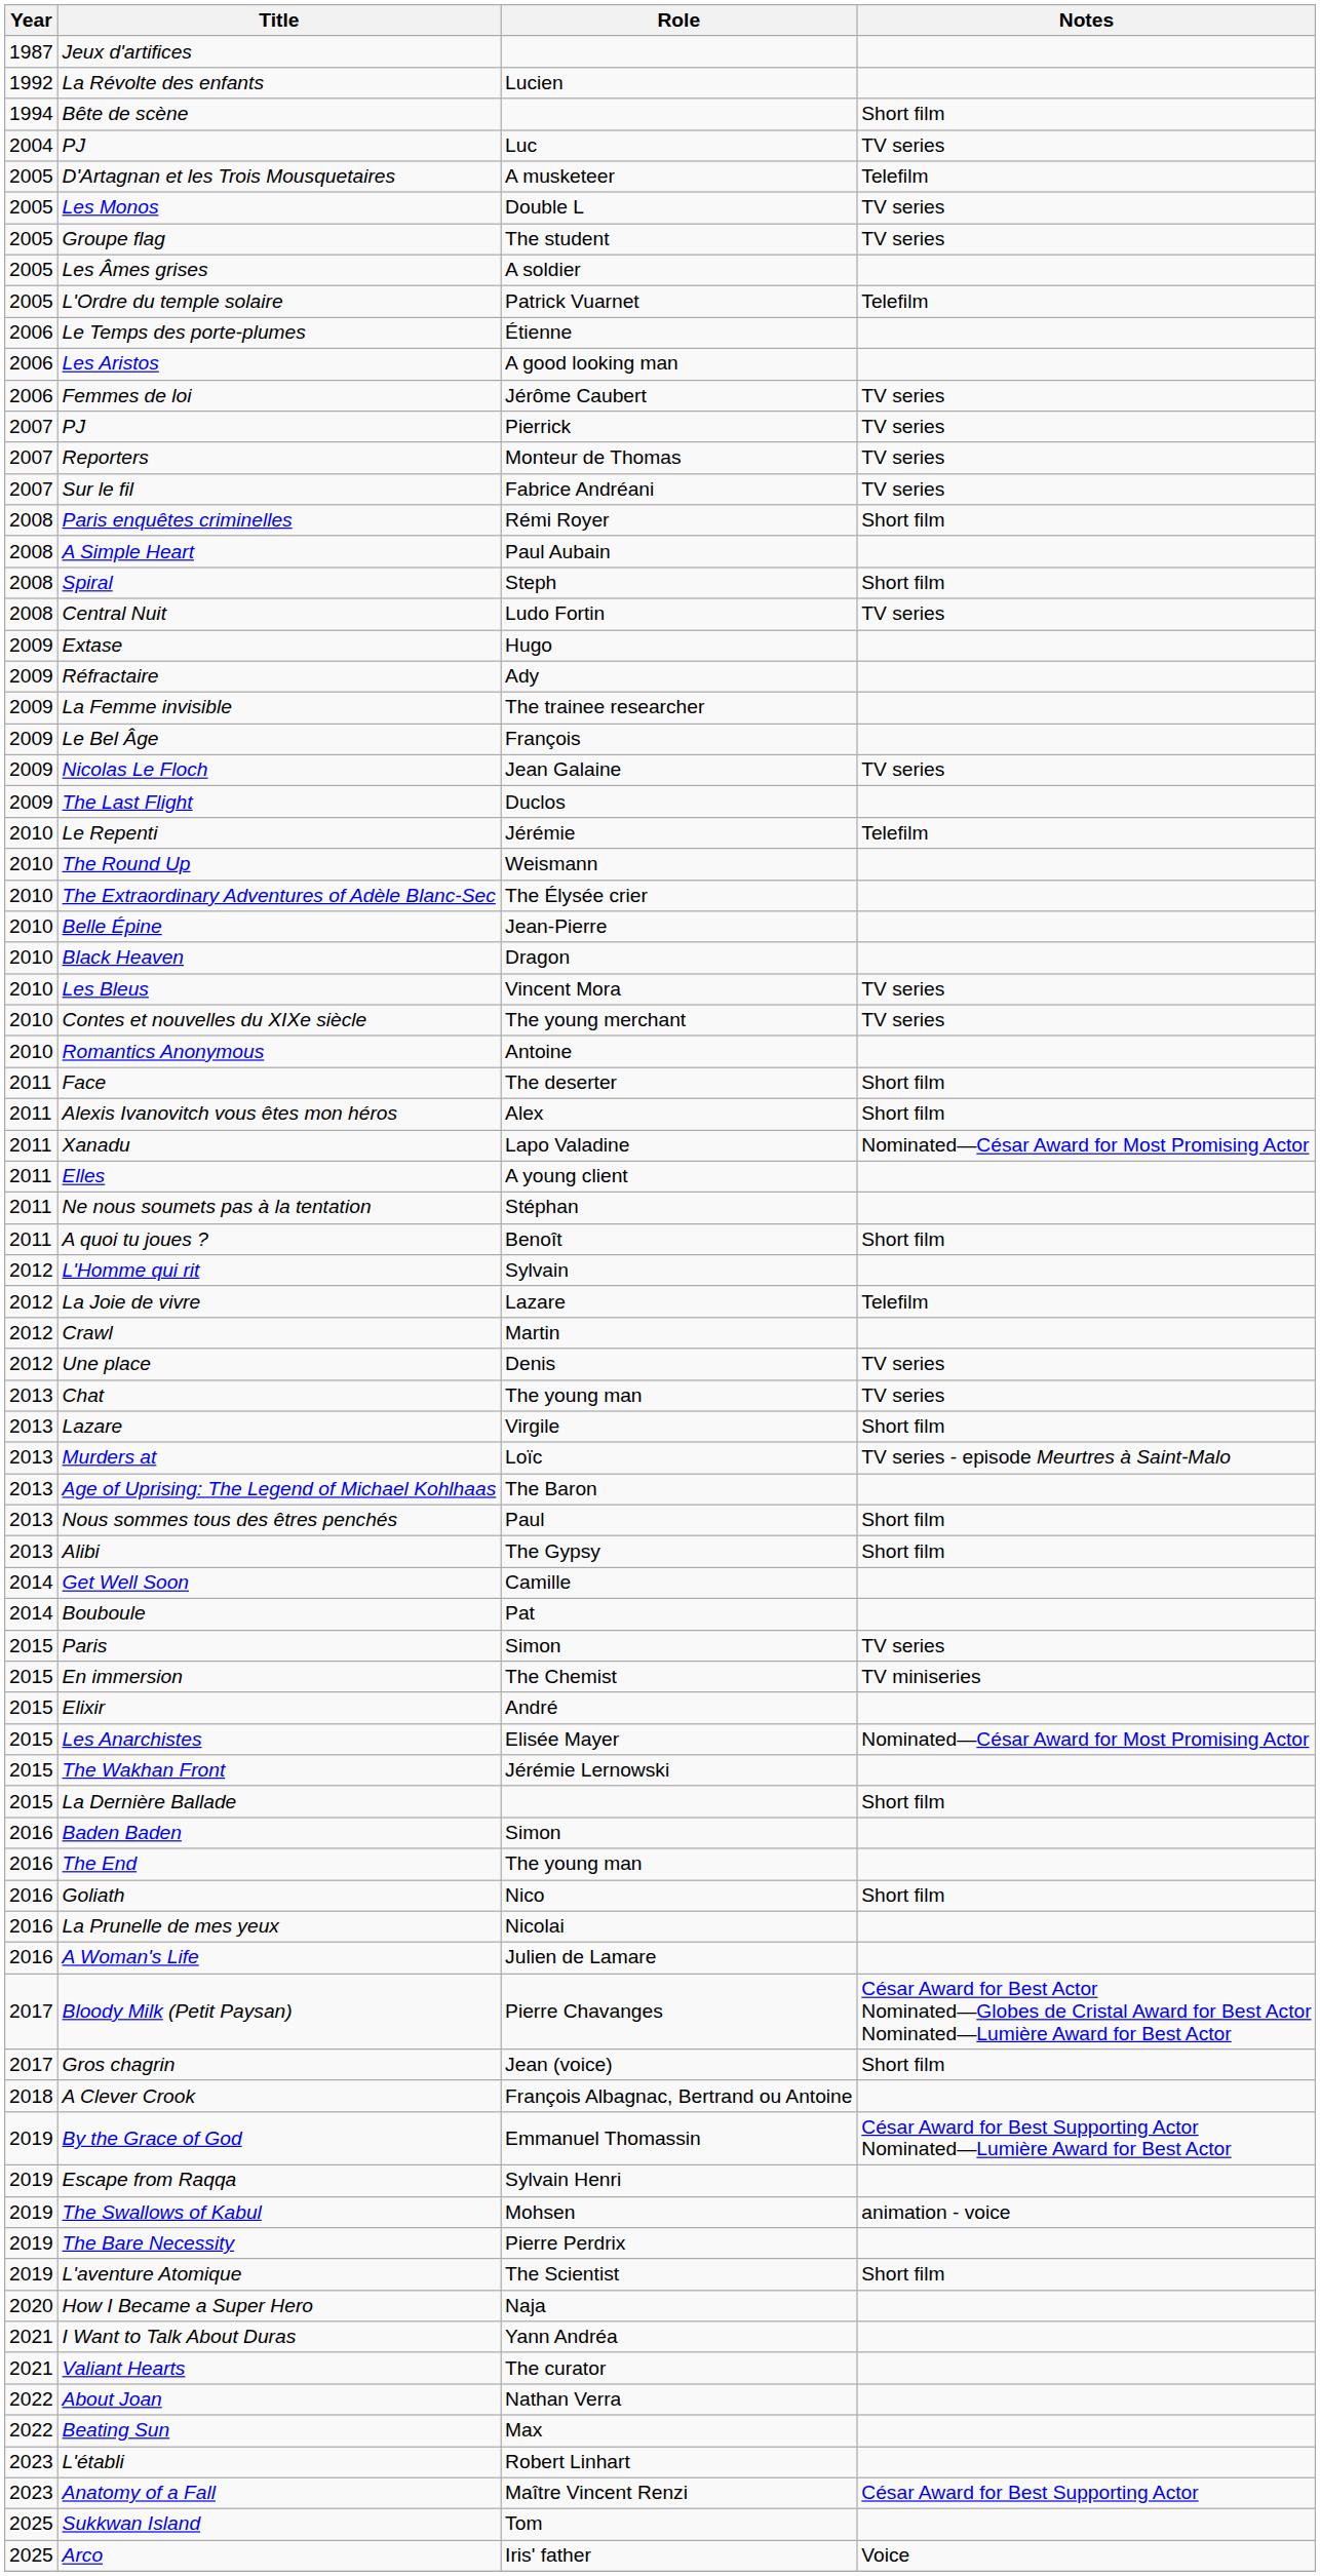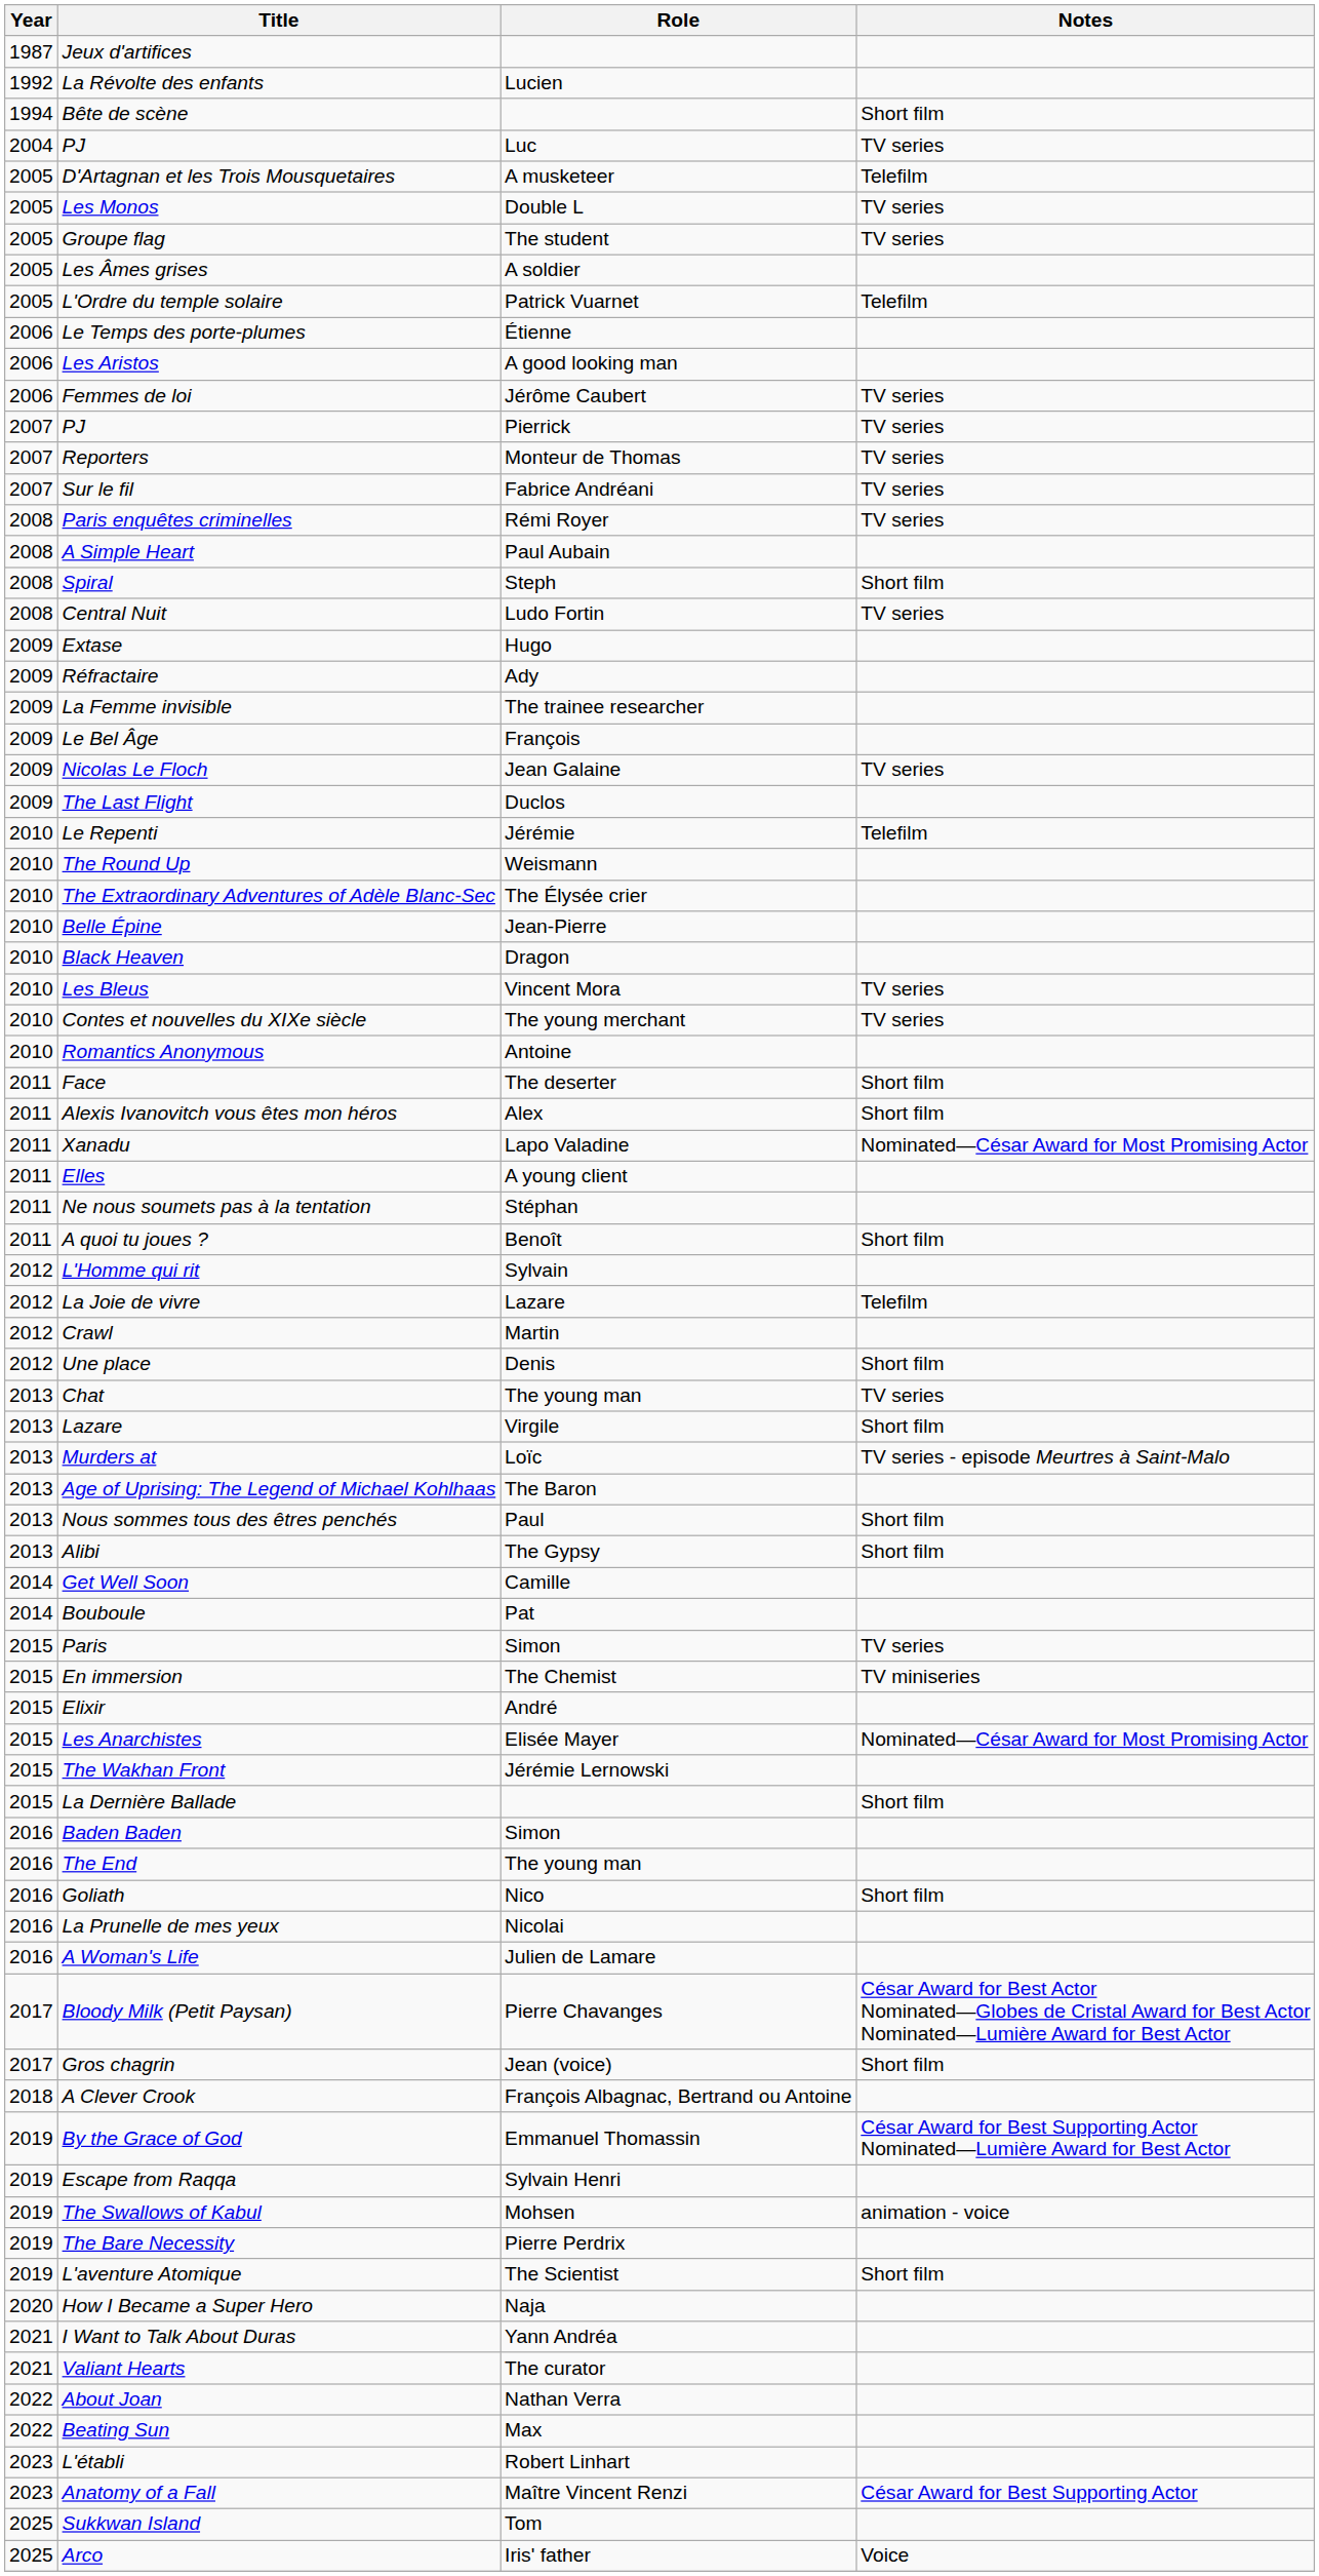 <table class="wikitable sortable">
 <tr>
 <th>Year</th>
 <th>Title</th>
 <th>Role</th>
 <th class="unsortable">Notes</th>
 </tr>
 <tr>
 <td>1987</td>
 <td><em>Jeux d'artifices</em></td>
 <td></td>
 <td></td>
 </tr>
 <tr>
 <td>1992</td>
 <td><em>La Révolte des enfants</em></td>
 <td>Lucien</td>
 <td></td>
 </tr>
 <tr>
 <td>1994</td>
 <td><em>Bête de scène</em></td>
 <td></td>
 <td>Short film</td>
 </tr>
 <tr>
 <td>2004</td>
 <td><em>PJ</em></td>
 <td>Luc</td>
 <td>TV series</td>
 </tr>
 <tr>
 <td>2005</td>
 <td><em>D'Artagnan et les Trois Mousquetaires</em></td>
 <td>A musketeer</td>
 <td>Telefilm</td>
 </tr>
 <tr>
 <td>2005</td>
 <td><em><a href='#'>Les Monos</a></em></td>
 <td>Double L</td>
 <td>TV series</td>
 </tr>
 <tr>
 <td>2005</td>
 <td><em>Groupe flag</em></td>
 <td>The student</td>
 <td>TV series</td>
 </tr>
 <tr>
 <td>2005</td>
 <td><em>Les Âmes grises</em></td>
 <td>A soldier</td>
 <td></td>
 </tr>
 <tr>
 <td>2005</td>
 <td><em>L'Ordre du temple solaire</em></td>
 <td>Patrick Vuarnet</td>
 <td>Telefilm</td>
 </tr>
 <tr>
 <td>2006</td>
 <td><em>Le Temps des porte-plumes</em></td>
 <td>Étienne</td>
 <td></td>
 </tr>
 <tr>
 <td>2006</td>
 <td><em><a href='#'>Les Aristos</a></em></td>
 <td>A good looking man</td>
 <td></td>
 </tr>
 <tr>
 <td>2006</td>
 <td><em>Femmes de loi</em></td>
 <td>Jérôme Caubert</td>
 <td>TV series</td>
 </tr>
 <tr>
 <td>2007</td>
 <td><em>PJ</em></td>
 <td>Pierrick</td>
 <td>TV series</td>
 </tr>
 <tr>
 <td>2007</td>
 <td><em>Reporters</em></td>
 <td>Monteur de Thomas</td>
 <td>TV series</td>
 </tr>
 <tr>
 <td>2007</td>
 <td><em>Sur le fil</em></td>
 <td>Fabrice Andréani</td>
 <td>TV series</td>
 </tr>
 <tr>
 <td>2008</td>
 <td><em><a href='#'>Paris enquêtes criminelles</a></em></td>
 <td>Rémi Royer</td>
-<td>Short film</td>
+<td>TV series</td>
 </tr>
 <tr>
 <td>2008</td>
 <td><em><a href='#'>A Simple Heart</a></em></td>
 <td>Paul Aubain</td>
 <td></td>
 </tr>
 <tr>
 <td>2008</td>
 <td><em><a href='#'>Spiral</a></em></td>
 <td>Steph</td>
 <td>Short film</td>
 </tr>
 <tr>
 <td>2008</td>
 <td><em>Central Nuit</em></td>
 <td>Ludo Fortin</td>
 <td>TV series</td>
 </tr>
 <tr>
 <td>2009</td>
 <td><em>Extase</em></td>
 <td>Hugo</td>
 <td></td>
 </tr>
 <tr>
 <td>2009</td>
 <td><em>Réfractaire</em></td>
 <td>Ady</td>
 <td></td>
 </tr>
 <tr>
 <td>2009</td>
 <td><em>La Femme invisible</em></td>
 <td>The trainee researcher</td>
 <td></td>
 </tr>
 <tr>
 <td>2009</td>
 <td><em>Le Bel Âge</em></td>
 <td>François</td>
 <td></td>
 </tr>
 <tr>
 <td>2009</td>
 <td><em><a href='#'>Nicolas Le Floch</a></em></td>
 <td>Jean Galaine</td>
 <td>TV series</td>
 </tr>
 <tr>
 <td>2009</td>
 <td><em><a href='#'>The Last Flight</a></em></td>
 <td>Duclos</td>
 <td></td>
 </tr>
 <tr>
 <td>2010</td>
 <td><em>Le Repenti</em></td>
 <td>Jérémie</td>
 <td>Telefilm</td>
 </tr>
 <tr>
 <td>2010</td>
 <td><em><a href='#'>The Round Up</a></em></td>
 <td>Weismann</td>
 <td></td>
 </tr>
 <tr>
 <td>2010</td>
 <td><em><a href='#'>The Extraordinary Adventures of Adèle Blanc-Sec</a></em></td>
 <td>The Élysée crier</td>
 <td></td>
 </tr>
 <tr>
 <td>2010</td>
 <td><em><a href='#'>Belle Épine</a></em></td>
 <td>Jean-Pierre</td>
 <td></td>
 </tr>
 <tr>
 <td>2010</td>
 <td><em><a href='#'>Black Heaven</a></em></td>
 <td>Dragon</td>
 <td></td>
 </tr>
 <tr>
 <td>2010</td>
 <td><em><a href='#'>Les Bleus</a></em></td>
 <td>Vincent Mora</td>
 <td>TV series</td>
 </tr>
 <tr>
 <td>2010</td>
 <td><em>Contes et nouvelles du XIXe siècle</em></td>
 <td>The young merchant</td>
 <td>TV series</td>
 </tr>
 <tr>
 <td>2010</td>
 <td><em><a href='#'>Romantics Anonymous</a></em></td>
 <td>Antoine</td>
 <td></td>
 </tr>
 <tr>
 <td>2011</td>
 <td><em>Face</em></td>
 <td>The deserter</td>
 <td>Short film</td>
 </tr>
 <tr>
 <td>2011</td>
 <td><em>Alexis Ivanovitch vous êtes mon héros</em></td>
 <td>Alex</td>
 <td>Short film</td>
 </tr>
 <tr>
 <td>2011</td>
 <td><em>Xanadu</em></td>
 <td>Lapo Valadine</td>
 <td>Nominated—<a href='#'>César Award for Most Promising Actor</a></td>
 </tr>
 <tr>
 <td>2011</td>
 <td><em><a href='#'>Elles</a></em></td>
 <td>A young client</td>
 <td></td>
 </tr>
 <tr>
 <td>2011</td>
 <td><em>Ne nous soumets pas à la tentation</em></td>
 <td>Stéphan</td>
 <td></td>
 </tr>
 <tr>
 <td>2011</td>
 <td><em>A quoi tu joues ?</em></td>
 <td>Benoît</td>
 <td>Short film</td>
 </tr>
 <tr>
 <td>2012</td>
 <td><em><a href='#'>L'Homme qui rit</a></em></td>
 <td>Sylvain</td>
 <td></td>
 </tr>
 <tr>
 <td>2012</td>
 <td><em>La Joie de vivre</em></td>
 <td>Lazare</td>
 <td>Telefilm</td>
 </tr>
 <tr>
 <td>2012</td>
 <td><em>Crawl</em></td>
 <td>Martin</td>
 <td></td>
 </tr>
 <tr>
 <td>2012</td>
 <td><em>Une place</em></td>
 <td>Denis</td>
-<td>TV series</td>
+<td>Short film</td>
 </tr>
 <tr>
 <td>2013</td>
 <td><em>Chat</em></td>
 <td>The young man</td>
 <td>TV series</td>
 </tr>
 <tr>
 <td>2013</td>
 <td><em>Lazare</em></td>
 <td>Virgile</td>
 <td>Short film</td>
 </tr>
 <tr>
 <td>2013</td>
 <td><em><a href='#'>Murders at</a></em></td>
 <td>Loïc</td>
 <td>TV series - episode <em>Meurtres à Saint-Malo</em></td>
 </tr>
 <tr>
 <td>2013</td>
 <td><em><a href='#'>Age of Uprising: The Legend of Michael Kohlhaas</a></em></td>
 <td>The Baron</td>
 <td></td>
 </tr>
 <tr>
 <td>2013</td>
 <td><em>Nous sommes tous des êtres penchés</em></td>
 <td>Paul</td>
 <td>Short film</td>
 </tr>
 <tr>
 <td>2013</td>
 <td><em>Alibi</em></td>
 <td>The Gypsy</td>
 <td>Short film</td>
 </tr>
 <tr>
 <td>2014</td>
 <td><em><a href='#'>Get Well Soon</a></em></td>
 <td>Camille</td>
 <td></td>
 </tr>
 <tr>
 <td>2014</td>
 <td><em>Bouboule</em></td>
 <td>Pat</td>
 <td></td>
 </tr>
 <tr>
 <td>2015</td>
 <td><em>Paris</em></td>
 <td>Simon</td>
 <td>TV series</td>
 </tr>
 <tr>
 <td>2015</td>
 <td><em>En immersion</em></td>
 <td>The Chemist</td>
 <td>TV miniseries</td>
 </tr>
 <tr>
 <td>2015</td>
 <td><em>Elixir</em></td>
 <td>André</td>
 <td></td>
 </tr>
 <tr>
 <td>2015</td>
 <td><em><a href='#'>Les Anarchistes</a></em></td>
 <td>Elisée Mayer</td>
 <td>Nominated—<a href='#'>César Award for Most Promising Actor</a></td>
 </tr>
 <tr>
 <td>2015</td>
 <td><em><a href='#'>The Wakhan Front</a></em></td>
 <td>Jérémie Lernowski</td>
 <td></td>
 </tr>
 <tr>
 <td>2015</td>
 <td><em>La Dernière Ballade</em></td>
 <td></td>
 <td>Short film</td>
 </tr>
 <tr>
 <td>2016</td>
 <td><em><a href='#'>Baden Baden</a></em></td>
 <td>Simon</td>
 <td></td>
 </tr>
 <tr>
 <td>2016</td>
 <td><em><a href='#'>The End</a></em></td>
 <td>The young man</td>
 <td></td>
 </tr>
 <tr>
 <td>2016</td>
 <td><em>Goliath</em></td>
 <td>Nico</td>
 <td>Short film</td>
 </tr>
 <tr>
 <td>2016</td>
 <td><em>La Prunelle de mes yeux</em></td>
 <td>Nicolai</td>
 <td></td>
 </tr>
 <tr>
 <td>2016</td>
 <td><em><a href='#'>A Woman's Life</a></em></td>
 <td>Julien de Lamare</td>
 <td></td>
 </tr>
 <tr>
 <td>2017</td>
 <td><em><a href='#'>Bloody Milk</a></em> <em>(Petit Paysan)</em></td>
 <td>Pierre Chavanges</td>
 <td><a href='#'>César Award for Best Actor</a><br>Nominated—<a href='#'>Globes de Cristal Award for Best Actor</a><br>Nominated—<a href='#'>Lumière Award for Best Actor</a></td>
 </tr>
 <tr>
 <td>2017</td>
 <td><em>Gros chagrin</em></td>
 <td>Jean (voice)</td>
 <td>Short film</td>
 </tr>
 <tr>
 <td>2018</td>
 <td><em>A Clever Crook</em></td>
 <td>François Albagnac, Bertrand ou Antoine</td>
 <td></td>
 </tr>
 <tr>
 <td>2019</td>
 <td><em><a href='#'>By the Grace of God</a></em></td>
 <td>Emmanuel Thomassin</td>
 <td><a href='#'>César Award for Best Supporting Actor</a><br>Nominated—<a href='#'>Lumière Award for Best Actor</a></td>
 </tr>
 <tr>
 <td>2019</td>
 <td><em>Escape from Raqqa</em></td>
 <td>Sylvain Henri</td>
 <td></td>
 </tr>
 <tr>
 <td>2019</td>
 <td><em><a href='#'>The Swallows of Kabul</a></em></td>
 <td>Mohsen</td>
 <td>animation - voice</td>
 </tr>
 <tr>
 <td>2019</td>
 <td><em><a href='#'>The Bare Necessity</a></em></td>
 <td>Pierre Perdrix</td>
 <td></td>
 </tr>
 <tr>
 <td>2019</td>
 <td><em>L'aventure Atomique</em></td>
 <td>The Scientist</td>
 <td>Short film</td>
 </tr>
 <tr>
 <td>2020</td>
 <td><em>How I Became a Super Hero</em></td>
 <td>Naja</td>
 <td></td>
 </tr>
 <tr>
 <td>2021</td>
 <td><em>I Want to Talk About Duras</em></td>
 <td>Yann Andréa</td>
 <td></td>
 </tr>
 <tr>
 <td>2021</td>
 <td><em><a href='#'>Valiant Hearts</a></em></td>
 <td>The curator</td>
 <td></td>
 </tr>
 <tr>
 <td>2022</td>
 <td><em><a href='#'>About Joan</a></em></td>
 <td>Nathan Verra</td>
 <td></td>
 </tr>
 <tr>
 <td>2022</td>
 <td><em><a href='#'>Beating Sun</a></em></td>
 <td>Max</td>
 <td></td>
 </tr>
 <tr>
 <td>2023</td>
 <td><em>L'établi</em></td>
 <td>Robert Linhart</td>
 <td></td>
 </tr>
 <tr>
 <td>2023</td>
 <td><em><a href='#'>Anatomy of a Fall</a></em></td>
 <td>Maître Vincent Renzi</td>
 <td><a href='#'>César Award for Best Supporting Actor</a></td>
 </tr>
 <tr>
 <td>2025</td>
 <td><em><a href='#'>Sukkwan Island</a></em></td>
 <td>Tom</td>
 <td></td>
 </tr>
 <tr>
 <td>2025</td>
 <td><em><a href='#'>Arco</a></em></td>
 <td>Iris' father</td>
 <td>Voice</td>
 </tr>
 <tr>
 </tr>
 </table>
